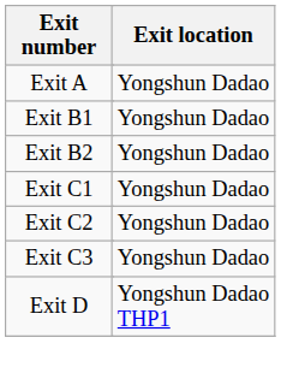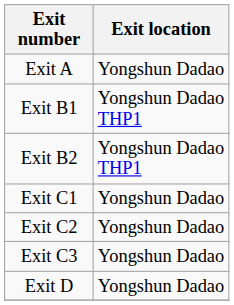 <table class="wikitable">
 <tr>
 <th style="width:70px" colspan="2">Exit number</th>
 <th>Exit location</th>
 </tr>
 <tr>
 <td align="center" colspan="2">Exit A</td>
 <td>Yongshun Dadao</td>
 </tr>
 <tr>
 <td align="center" colspan="2">Exit B1</td>
-<td>Yongshun Dadao</td>
+<td>Yongshun Dadao<br><a href='#'>THP1</a></td>
 </tr>
 <tr>
 <td align="center" colspan="2">Exit B2</td>
-<td>Yongshun Dadao</td>
+<td>Yongshun Dadao<br><a href='#'>THP1</a></td>
 </tr>
 <tr>
 <td align="center" colspan="2">Exit C1</td>
 <td>Yongshun Dadao</td>
 </tr>
 <tr>
 <td align="center" colspan="2">Exit C2</td>
 <td>Yongshun Dadao</td>
 </tr>
 <tr>
 <td align="center" colspan="2">Exit C3</td>
 <td>Yongshun Dadao</td>
 </tr>
 <tr>
 <td align="center" colspan="2">Exit D</td>
-<td>Yongshun Dadao<br><a href='#'>THP1</a></td>
+<td>Yongshun Dadao</td>
 </tr>
 <tr>
 </tr>
 </table>
